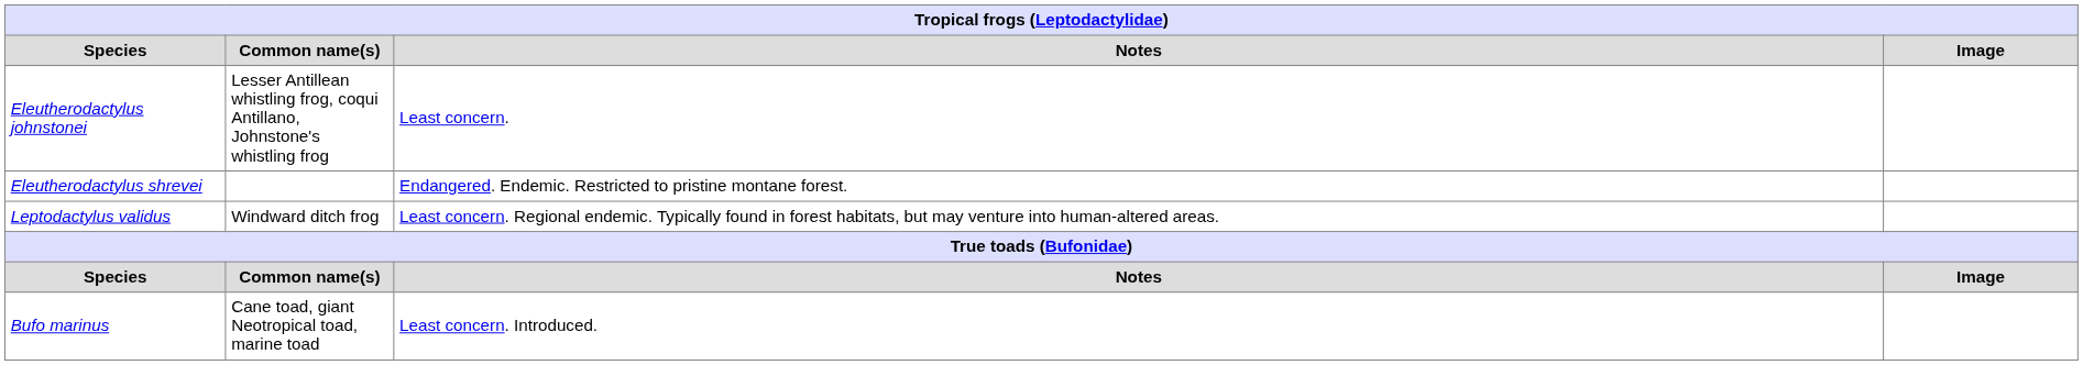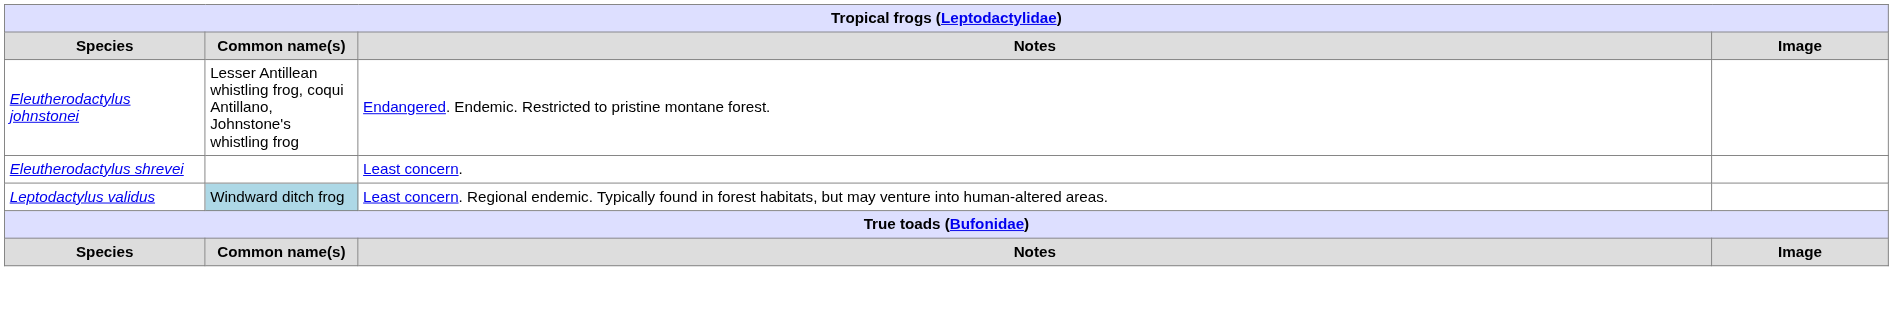 <table border=1 style="border-collapse:collapse;" cellpadding=5 width=100%>
 <tr>
 <th colspan=4 bgcolor=#DDDFFF>Tropical frogs (<a href='#'>Leptodactylidae</a>)</th>
 </tr>
 <tr bgcolor=#DDDDDD align=center>
 <th width=200px>Species</th>
 <th width=150px>Common name(s)</th>
 <th>Notes</th>
 <th width=175px>Image</th>
 </tr>
 <tr>
 <td><em><a href='#'>Eleutherodactylus johnstonei</a></em></td>
 <td>Lesser Antillean whistling frog, coqui Antillano, Johnstone's whistling frog</td>
-<td><a href='#'>Least concern</a>.</td>
+<td><a href='#'>Endangered</a>.  Endemic.  Restricted to pristine montane forest.</td>
 <td></td>
 </tr>
 <tr>
 <td><em><a href='#'>Eleutherodactylus shrevei</a></em></td>
 <td></td>
-<td><a href='#'>Endangered</a>.  Endemic.  Restricted to pristine montane forest.</td>
+<td><a href='#'>Least concern</a>.</td>
 <td></td>
 </tr>
 <tr>
 <td><em><a href='#'>Leptodactylus validus</a></em></td>
-<td>Windward ditch frog</td>
+<td style="background: lightblue;">Windward ditch frog</td>
 <td><a href='#'>Least concern</a>.  Regional endemic.  Typically found in forest habitats, but may venture into human-altered areas.</td>
 <td></td>
 </tr>
 <tr>
 <th colspan=4 bgcolor=#DDDFFF>True toads (<a href='#'>Bufonidae</a>)</th>
 </tr>
 <tr bgcolor=#DDDDDD align=center>
 <th width=200px>Species</th>
 <th width=150px>Common name(s)</th>
 <th>Notes</th>
 <th width=175px>Image</th>
 </tr>
-<tr>
-<td><em><a href='#'>Bufo marinus</a></em></td>
-<td>Cane toad, giant Neotropical toad, marine toad</td>
-<td><a href='#'>Least concern</a>.  Introduced.</td>
-<td></td>
-</tr>
 </table>
